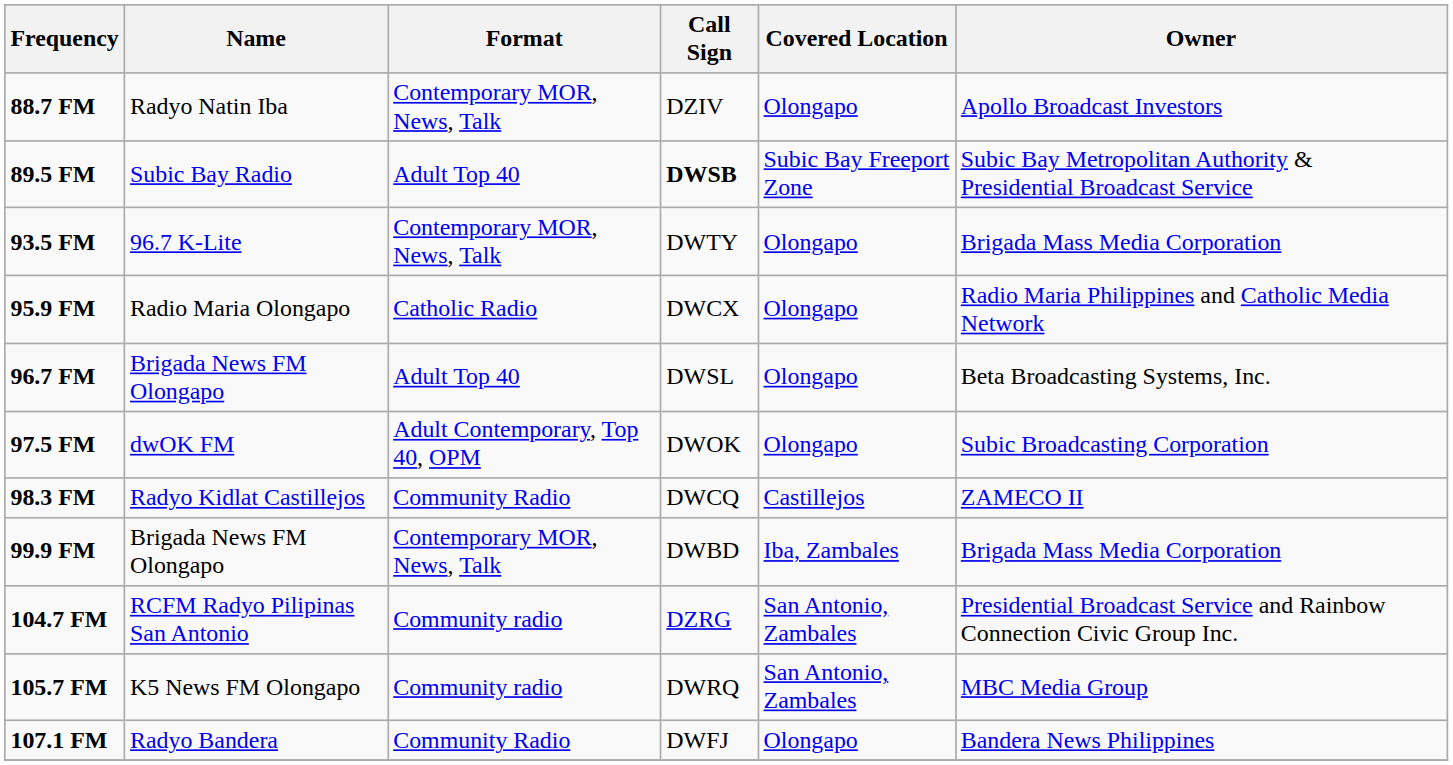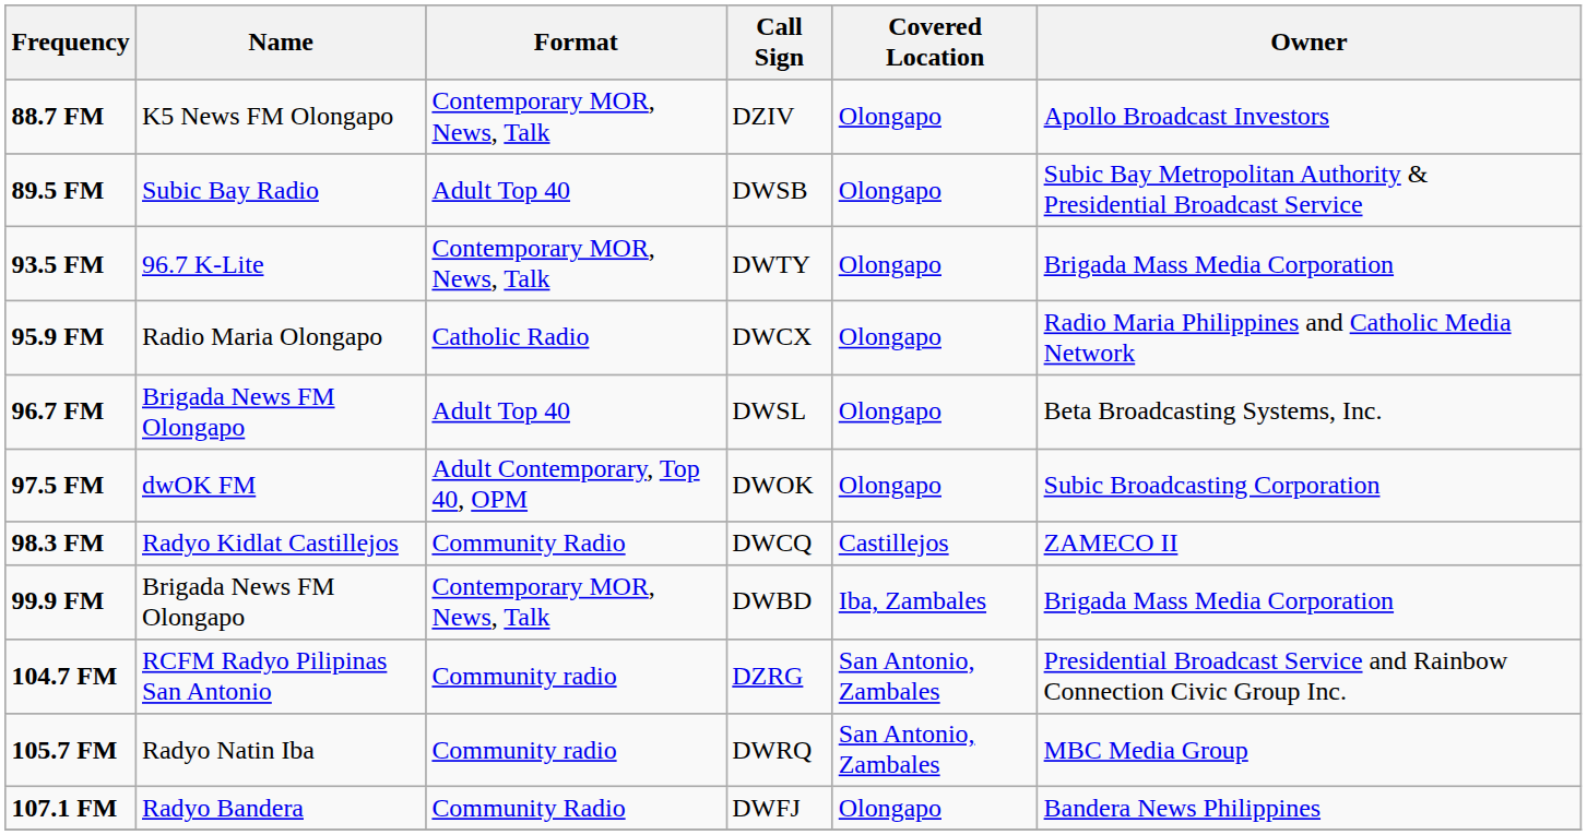 <table class="wikitable" style="font-size:90%;">
 <tr>
 <th>Frequency</th>
 <th>Name</th>
 <th>Format</th>
 <th>Call Sign</th>
 <th>Covered Location</th>
 <th>Owner</th>
 </tr>
 <tr>
 <td><strong>88.7 FM</strong></td>
-<td DWRQ>Radyo Natin Iba</td>
+<td>K5 News FM Olongapo</td>
 <td><a href='#'>Contemporary MOR</a>, <a href='#'>News</a>, <a href='#'>Talk</a></td>
 <td>DZIV</td>
 <td><a href='#'>Olongapo</a></td>
 <td><a href='#'>Apollo Broadcast Investors</a></td>
 </tr>
 <tr>
 <td><strong>89.5 FM</strong></td>
 <td><a href='#'>Subic Bay Radio</a></td>
 <td><a href='#'>Adult Top 40</a></td>
-<td><strong>DWSB</strong></td>
-<td><a href='#'>Subic Bay Freeport Zone</a></td>
+<td>DWSB</td>
+<td><a href='#'>Olongapo</a></td>
 <td><a href='#'>Subic Bay Metropolitan Authority</a> &<br><a href='#'>Presidential Broadcast Service</a></td>
 </tr>
 <tr>
 <td><strong>93.5 FM</strong></td>
 <td><a href='#'>96.7 K-Lite</a></td>
 <td><a href='#'>Contemporary MOR</a>, <a href='#'>News</a>, <a href='#'>Talk</a></td>
 <td>DWTY</td>
 <td><a href='#'>Olongapo</a></td>
 <td><a href='#'>Brigada Mass Media Corporation</a></td>
 </tr>
 <tr>
 <td><strong>95.9 FM</strong></td>
 <td DWCX>Radio Maria Olongapo</td>
 <td><a href='#'>Catholic Radio</a></td>
 <td>DWCX</td>
 <td><a href='#'>Olongapo</a></td>
 <td><a href='#'>Radio Maria Philippines</a> and <a href='#'>Catholic Media Network</a></td>
 </tr>
 <tr>
 <td><strong>96.7 FM</strong></td>
 <td><a href='#'>Brigada News FM Olongapo</a></td>
 <td><a href='#'>Adult Top 40</a></td>
 <td>DWSL</td>
 <td><a href='#'>Olongapo</a></td>
 <td>Beta Broadcasting Systems, Inc.</td>
 </tr>
 <tr>
 <td><strong>97.5 FM</strong></td>
 <td><a href='#'>dwOK FM</a></td>
 <td><a href='#'>Adult Contemporary</a>, <a href='#'>Top 40</a>, <a href='#'>OPM</a></td>
 <td>DWOK</td>
 <td><a href='#'>Olongapo</a></td>
 <td><a href='#'>Subic Broadcasting Corporation</a></td>
 </tr>
 <tr>
 <td><strong>98.3 FM</strong></td>
 <td><a href='#'>Radyo Kidlat Castillejos</a></td>
 <td><a href='#'>Community Radio</a></td>
 <td>DWCQ</td>
 <td><a href='#'>Castillejos</a></td>
 <td><a href='#'>ZAMECO II</a></td>
 </tr>
 <tr>
 <td><strong>99.9 FM</strong></td>
 <td DWBD>Brigada News FM Olongapo</td>
 <td><a href='#'>Contemporary MOR</a>, <a href='#'>News</a>, <a href='#'>Talk</a></td>
 <td>DWBD</td>
 <td><a href='#'>Iba, Zambales</a></td>
 <td><a href='#'>Brigada Mass Media Corporation</a></td>
 </tr>
 <tr>
 <td><strong>104.7 FM</strong></td>
 <td><a href='#'>RCFM Radyo Pilipinas San Antonio</a></td>
 <td><a href='#'>Community radio</a></td>
 <td><a href='#'>DZRG</a></td>
 <td><a href='#'>San Antonio, Zambales</a></td>
 <td><a href='#'>Presidential Broadcast Service</a> and Rainbow Connection Civic Group Inc.</td>
 </tr>
 <tr>
 <td><strong>105.7 FM</strong></td>
-<td>K5 News FM Olongapo</td>
+<td DWRQ>Radyo Natin Iba</td>
 <td><a href='#'>Community radio</a></td>
 <td>DWRQ</td>
 <td><a href='#'>San Antonio, Zambales</a></td>
 <td><a href='#'>MBC Media Group</a></td>
 </tr>
 <tr>
 <td><strong>107.1 FM</strong></td>
 <td><a href='#'>Radyo Bandera</a></td>
 <td><a href='#'>Community Radio</a></td>
 <td>DWFJ</td>
 <td><a href='#'>Olongapo</a></td>
 <td><a href='#'>Bandera News Philippines</a></td>
 </tr>
 <tr>
 </tr>
 </table>
